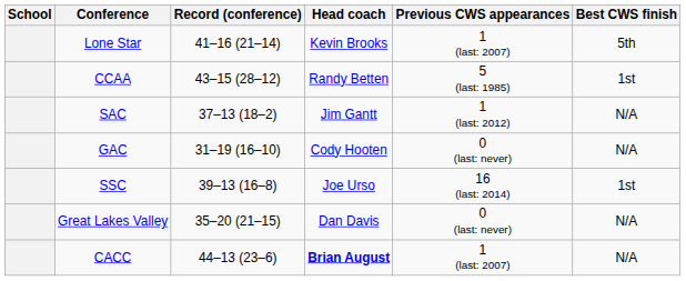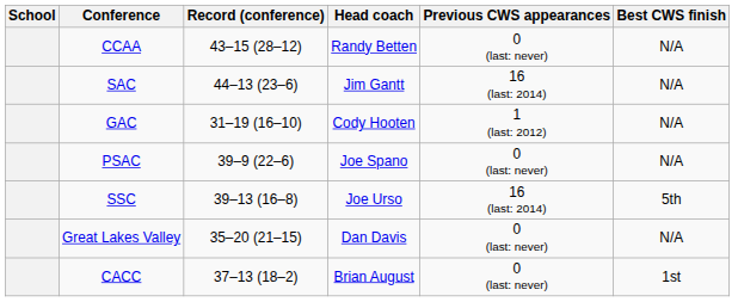 <table class="wikitable" style=text-align:center>
 <tr>
 <th>School</th>
 <th>Conference</th>
 <th>Record (conference)</th>
 <th>Head coach</th>
 <th>Previous CWS appearances</th>
 <th>Best CWS finish</th>
 </tr>
 <tr>
 <th scope="row" style="text-align:center"></th>
-<td><a href='#'>Lone Star</a></td>
-<td>41–16 (21–14)</td>
-<td><a href='#'>Kevin Brooks</a></td>
-<td>1<br><small>(last: 2007)</small></td>
-<td>5th</td>
-</tr>
-<tr>
-<th scope="row" style="text-align:center"></th>
 <td><a href='#'>CCAA</a></td>
 <td>43–15 (28–12)</td>
 <td><a href='#'>Randy Betten</a></td>
-<td>5<br><small>(last: 1985)</small></td>
-<td>1st</td>
+<td>0<br><small>(last: never)</small></td>
+<td>N/A</td>
 </tr>
 <tr>
 <th scope="row" style="text-align:center"></th>
 <td><a href='#'>SAC</a></td>
-<td>37–13 (18–2)</td>
+<td>44–13 (23–6)</td>
 <td><a href='#'>Jim Gantt</a></td>
-<td>1<br><small>(last: 2012)</small></td>
+<td>16<br><small>(last: 2014)</small></td>
 <td>N/A</td>
 </tr>
 <tr>
 <th scope="row" style="text-align:center"></th>
 <td><a href='#'>GAC</a></td>
 <td>31–19 (16–10)</td>
 <td><a href='#'>Cody Hooten</a></td>
+<td>1<br><small>(last: 2012)</small></td>
+<td>N/A</td>
+</tr>
+<tr>
+<th scope="row" style="text-align:center"></th>
+<td><a href='#'>PSAC</a></td>
+<td>39–9 (22–6)</td>
+<td><a href='#'>Joe Spano</a></td>
 <td>0<br><small>(last: never)</small></td>
 <td>N/A</td>
 </tr>
 <tr>
 <th scope="row" style="text-align:center"></th>
 <td><a href='#'>SSC</a></td>
 <td>39–13 (16–8)</td>
 <td><a href='#'>Joe Urso</a></td>
 <td>16<br><small>(last: 2014)</small></td>
-<td>1st</td>
+<td>5th</td>
 </tr>
 <tr>
 <th scope="row" style="text-align:center"></th>
 <td><a href='#'>Great Lakes Valley</a></td>
 <td>35–20 (21–15)</td>
 <td><a href='#'>Dan Davis</a></td>
 <td>0<br><small>(last: never)</small></td>
 <td>N/A</td>
 </tr>
 <tr>
 <th scope="row" style="text-align:center"></th>
 <td><a href='#'>CACC</a></td>
-<td>44–13 (23–6)</td>
-<td><strong><a href='#'>Brian August</a></strong></td>
-<td>1<br><small>(last: 2007)</small></td>
-<td>N/A</td>
+<td>37–13 (18–2)</td>
+<td><a href='#'>Brian August</a></td>
+<td>0<br><small>(last: never)</small></td>
+<td>1st</td>
 </tr>
 </table>
